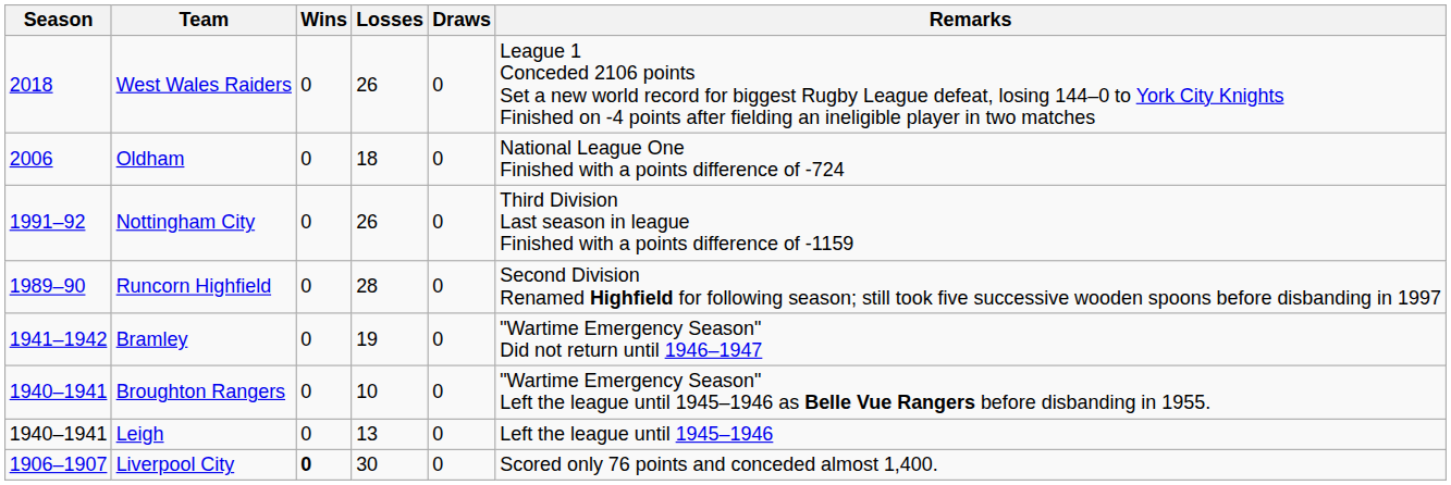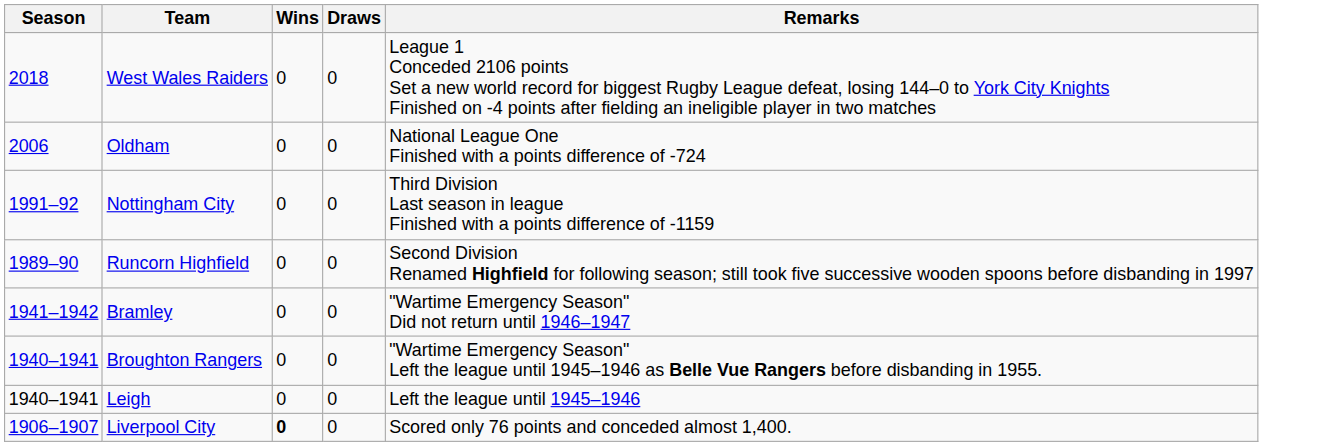 <table class="wikitable sortable">
 <tr>
 <th>Season</th>
 <th>Team</th>
 <th>Wins</th>
-<th>Losses</th>
 <th>Draws</th>
 <th>Remarks</th>
 </tr>
 <tr>
 <td><a href='#'>2018</a></td>
 <td><a href='#'>West Wales Raiders</a></td>
 <td>0</td>
-<td>26</td>
 <td>0</td>
 <td>League 1<br>Conceded 2106 points<br>Set a new world record for biggest Rugby League defeat, losing 144–0 to <a href='#'>York City Knights</a><br>Finished on -4 points after fielding an ineligible player in two matches</td>
 </tr>
 <tr>
 <td><a href='#'>2006</a></td>
 <td><a href='#'>Oldham</a></td>
 <td>0</td>
-<td>18</td>
 <td>0</td>
 <td>National League One<br>Finished with a points difference of -724</td>
 </tr>
 <tr>
 <td><a href='#'>1991–92</a></td>
 <td><a href='#'>Nottingham City</a></td>
 <td>0</td>
-<td>26</td>
 <td>0</td>
 <td>Third Division<br>Last season in league<br> Finished with a points difference of -1159</td>
 </tr>
 <tr>
 <td><a href='#'>1989–90</a></td>
 <td><a href='#'>Runcorn Highfield</a></td>
 <td>0</td>
-<td>28</td>
 <td>0</td>
 <td>Second Division<br>Renamed <strong>Highfield</strong> for following season; still took five successive wooden spoons before disbanding in 1997</td>
 </tr>
 <tr>
 <td><a href='#'>1941–1942</a></td>
 <td><a href='#'>Bramley</a></td>
 <td>0</td>
-<td>19</td>
 <td>0</td>
 <td>"Wartime Emergency Season"<br>Did not return until <a href='#'>1946–1947</a></td>
 </tr>
 <tr>
 <td><a href='#'>1940–1941</a></td>
 <td><a href='#'>Broughton Rangers</a></td>
 <td>0</td>
-<td>10</td>
 <td>0</td>
 <td>"Wartime Emergency Season"<br>Left the league until 1945–1946 as <strong>Belle Vue Rangers</strong> before disbanding in 1955.</td>
 </tr>
 <tr>
 <td>1940–1941</td>
 <td><a href='#'>Leigh</a></td>
 <td>0</td>
-<td>13</td>
 <td>0</td>
 <td>Left the league until <a href='#'>1945–1946</a></td>
 </tr>
 <tr>
 <td><a href='#'>1906–1907</a></td>
 <td><a href='#'>Liverpool City</a></td>
 <td><strong>0</strong></td>
-<td>30</td>
 <td>0</td>
 <td>Scored only 76 points and conceded almost 1,400.</td>
 </tr>
 </table>
